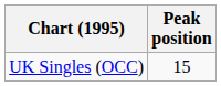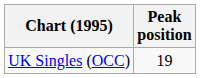 <table class="wikitable">
 <tr>
 <th>Chart (1995)</th>
 <th>Peak<br>position</th>
 </tr>
 <tr>
 <td><a href='#'>UK Singles</a> (<a href='#'>OCC</a>)</td>
-<td style="text-align:center;">15</td>
+<td style="text-align:center;">19</td>
 </tr>
 </table>
